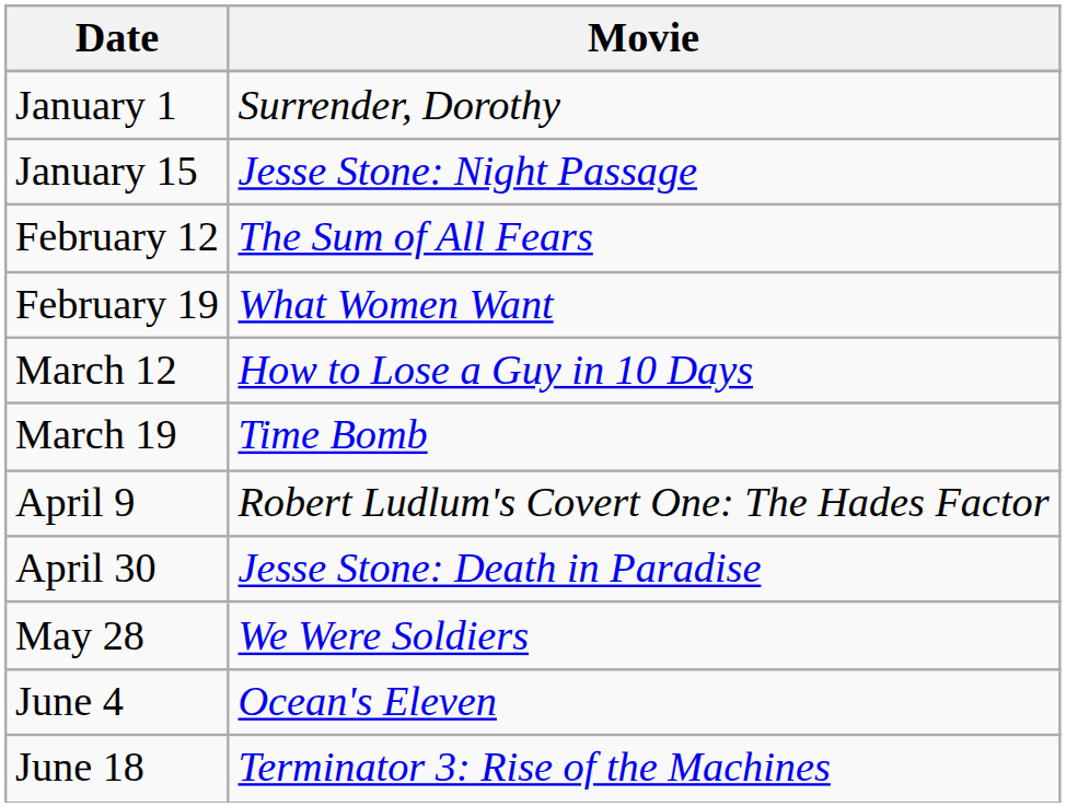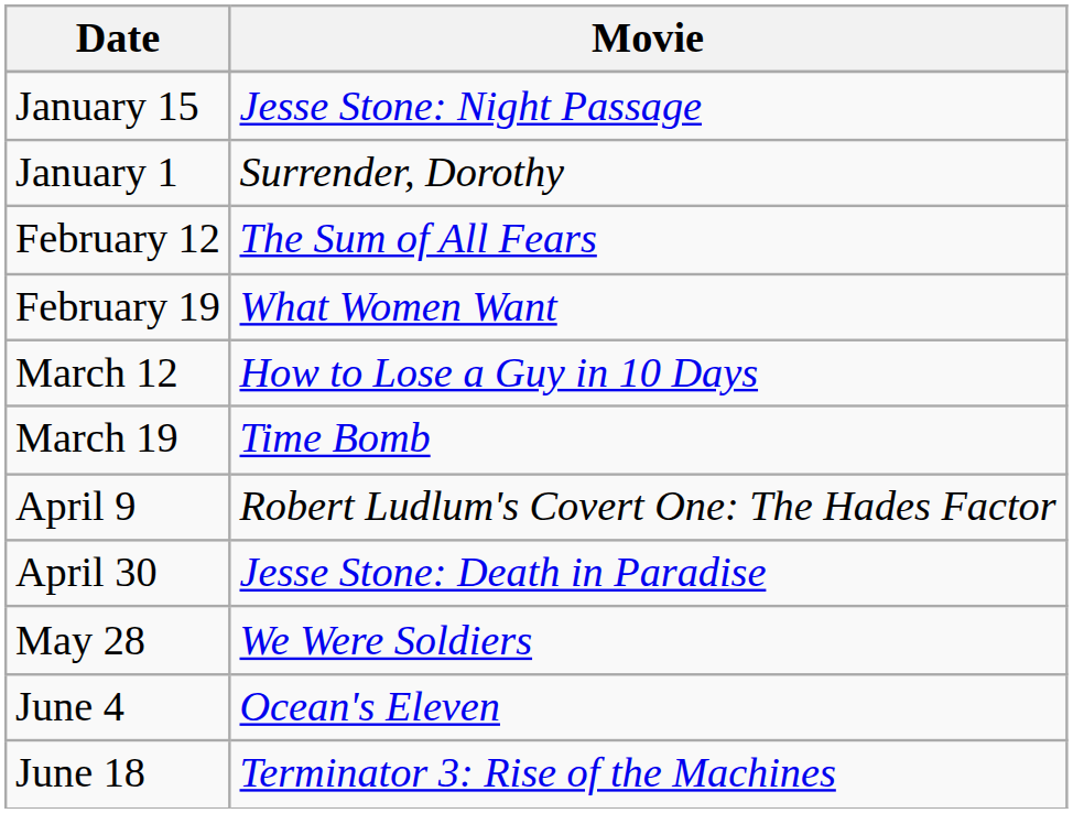 <table class="wikitable plainrowheaders">
 <tr>
 <th scope="col">Date</th>
 <th scope="col">Movie</th>
 </tr>
 <tr>
 </tr>
 <tr>
+<td>January 15</td>
+<td><em><a href='#'>Jesse Stone: Night Passage</a></em></td>
+</tr>
+<tr>
 <td>January 1</td>
 <td><em>Surrender, Dorothy</em></td>
-</tr>
-<tr>
-<td>January 15</td>
-<td><em><a href='#'>Jesse Stone: Night Passage</a></em></td>
 </tr>
 <tr>
 <td>February 12</td>
 <td><em><a href='#'>The Sum of All Fears</a></em></td>
 </tr>
 <tr>
 <td>February 19</td>
 <td><em><a href='#'>What Women Want</a></em></td>
 </tr>
 <tr>
 <td>March 12</td>
 <td><em><a href='#'>How to Lose a Guy in 10 Days</a></em></td>
 </tr>
 <tr>
 <td>March 19</td>
 <td><em><a href='#'>Time Bomb</a></em></td>
 </tr>
 <tr>
 <td>April 9</td>
 <td rowspan=“2”><em>Robert Ludlum's Covert One: The Hades Factor</em></td>
 </tr>
 <tr>
 <td>April 30</td>
 <td><em><a href='#'>Jesse Stone: Death in Paradise</a></em></td>
 </tr>
 <tr>
 <td>May 28</td>
 <td><em><a href='#'>We Were Soldiers</a></em></td>
 </tr>
 <tr>
 <td>June 4</td>
 <td><em><a href='#'>Ocean's Eleven</a></em></td>
 </tr>
 <tr>
 <td>June 18</td>
 <td><em><a href='#'>Terminator 3: Rise of the Machines</a></em></td>
 </tr>
 </table>
